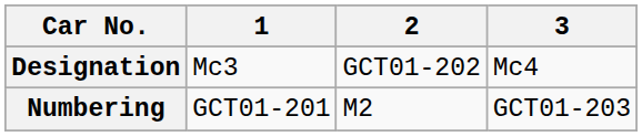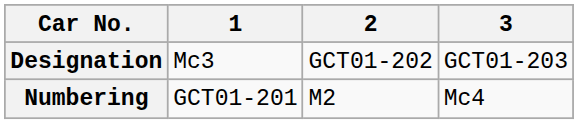 <table class="wikitable">
 <tr>
 <th>Car No.</th>
 <th>1</th>
 <th>2</th>
 <th>3</th>
 </tr>
 <tr>
 <th>Designation</th>
 <td>Mc3</td>
 <td>GCT01-202</td>
-<td>Mc4</td>
+<td>GCT01-203</td>
 </tr>
 <tr>
 <th>Numbering</th>
 <td>GCT01-201</td>
 <td>M2</td>
-<td>GCT01-203</td>
+<td>Mc4</td>
 </tr>
 </table>
